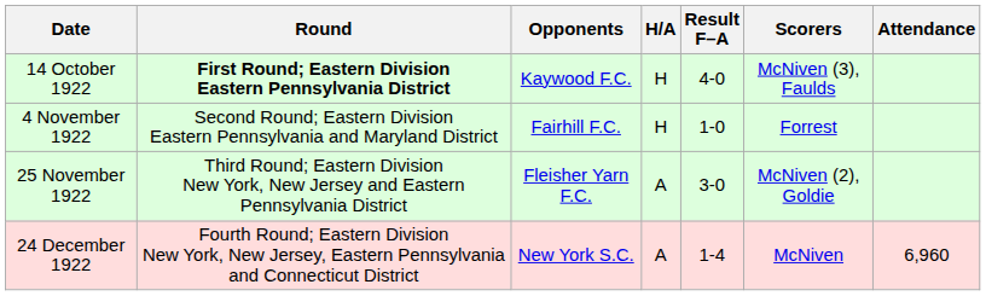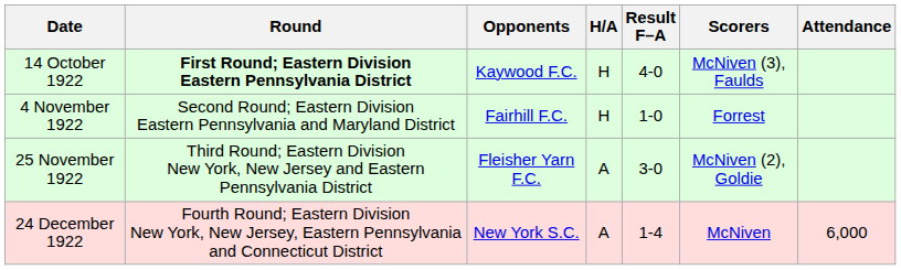 <table class="wikitable" style="text-align:center">
 <tr>
 <th>Date</th>
 <th>Round</th>
 <th>Opponents</th>
 <th>H/A</th>
 <th>Result<br>F–A</th>
 <th>Scorers</th>
 <th>Attendance</th>
 </tr>
 <tr bgcolor="#ddffdd">
 <td>14 October 1922</td>
 <td><strong>First Round; Eastern Division<br>Eastern Pennsylvania District</strong></td>
 <td><a href='#'>Kaywood F.C.</a></td>
 <td>H</td>
 <td>4-0</td>
 <td><a href='#'>McNiven</a> (3), <a href='#'>Faulds</a></td>
 <td></td>
 </tr>
 <tr bgcolor="#ddffdd">
 <td>4 November 1922</td>
 <td>Second Round; Eastern Division<br>Eastern Pennsylvania and Maryland District</td>
 <td><a href='#'>Fairhill F.C.</a></td>
 <td>H</td>
 <td>1-0</td>
 <td><a href='#'>Forrest</a></td>
 <td></td>
 </tr>
 <tr bgcolor="#ddffdd">
 <td>25 November 1922</td>
 <td>Third Round; Eastern Division<br>New York, New Jersey and Eastern Pennsylvania District</td>
 <td><a href='#'>Fleisher Yarn F.C.</a></td>
 <td>A</td>
 <td>3-0</td>
 <td><a href='#'>McNiven</a> (2), <a href='#'>Goldie</a></td>
 <td></td>
 </tr>
 <tr bgcolor="#ffdddd">
 <td>24 December 1922</td>
 <td>Fourth Round; Eastern Division<br>New York, New Jersey, Eastern Pennsylvania and Connecticut District</td>
 <td><a href='#'>New York S.C.</a></td>
 <td>A</td>
 <td>1-4</td>
 <td><a href='#'>McNiven</a></td>
-<td>6,960</td>
+<td>6,000</td>
 </tr>
 </table>
